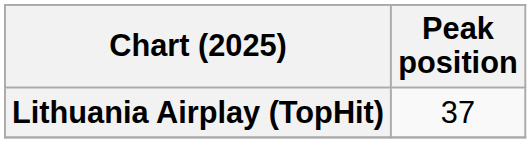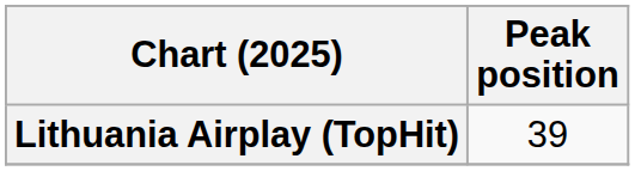 <table class="wikitable plainrowheaders" style="text-align:center">
 <tr>
 <th scope="col">Chart (2025)</th>
 <th scope="col">Peak<br>position</th>
 </tr>
 <tr>
 <th scope="row">Lithuania Airplay (TopHit)</th>
-<td>37</td>
+<td>39</td>
 </tr>
 <tr>
 </tr>
 </table>
